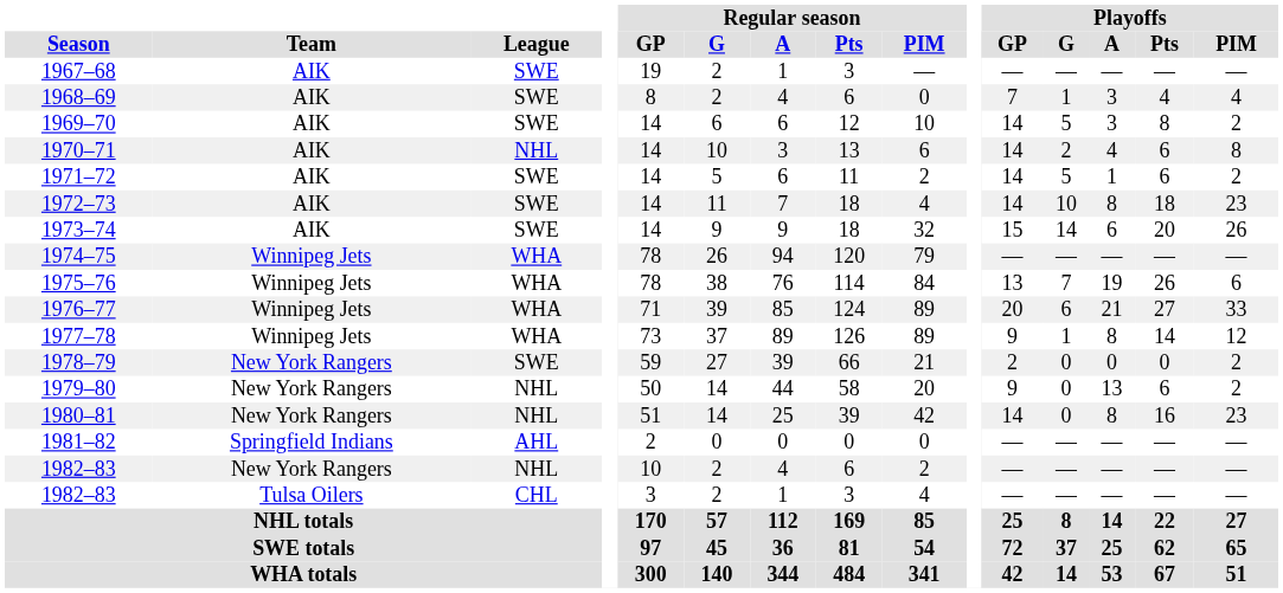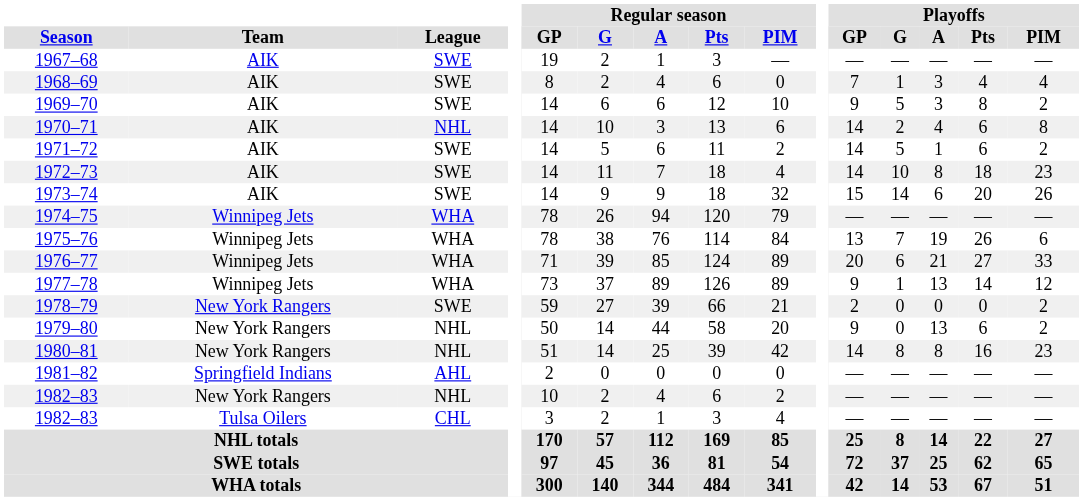 <table border="0" cellpadding="1" cellspacing="0" style="text-align:center; width:60em;">
 <tr style="background:#e0e0e0;">
 <th colspan="3"  bgcolor="#ffffff"> </th>
 <th rowspan="99" bgcolor="#ffffff"> </th>
 <th colspan="5">Regular season</th>
 <th rowspan="99" bgcolor="#ffffff"> </th>
 <th colspan="5">Playoffs</th>
 </tr>
 <tr style="background:#e0e0e0;">
 <th><a href='#'>Season</a></th>
 <th>Team</th>
 <th>League</th>
 <th>GP</th>
 <th><a href='#'>G</a></th>
 <th><a href='#'>A</a></th>
 <th><a href='#'>Pts</a></th>
 <th><a href='#'>PIM</a></th>
 <th>GP</th>
 <th>G</th>
 <th>A</th>
 <th>Pts</th>
 <th>PIM</th>
 </tr>
 <tr>
 <td><a href='#'>1967–68</a></td>
 <td><a href='#'>AIK</a></td>
 <td><a href='#'>SWE</a></td>
 <td>19</td>
 <td>2</td>
 <td>1</td>
 <td>3</td>
 <td>—</td>
 <td>—</td>
 <td>—</td>
 <td>—</td>
 <td>—</td>
 <td>—</td>
 </tr>
 <tr style="background:#f0f0f0;">
 <td><a href='#'>1968–69</a></td>
 <td>AIK</td>
 <td>SWE</td>
 <td>8</td>
 <td>2</td>
 <td>4</td>
 <td>6</td>
 <td>0</td>
 <td>7</td>
 <td>1</td>
 <td>3</td>
 <td>4</td>
 <td>4</td>
 </tr>
 <tr>
 <td><a href='#'>1969–70</a></td>
 <td>AIK</td>
 <td>SWE</td>
 <td>14</td>
 <td>6</td>
 <td>6</td>
 <td>12</td>
 <td>10</td>
-<td>14</td>
+<td>9</td>
 <td>5</td>
 <td>3</td>
 <td>8</td>
 <td>2</td>
 </tr>
 <tr style="background:#f0f0f0;">
 <td><a href='#'>1970–71</a></td>
 <td>AIK</td>
 <td><a href='#'>NHL</a></td>
 <td>14</td>
 <td>10</td>
 <td>3</td>
 <td>13</td>
 <td>6</td>
 <td>14</td>
 <td>2</td>
 <td>4</td>
 <td>6</td>
 <td>8</td>
 </tr>
 <tr>
 <td><a href='#'>1971–72</a></td>
 <td>AIK</td>
 <td>SWE</td>
 <td>14</td>
 <td>5</td>
 <td>6</td>
 <td>11</td>
 <td>2</td>
 <td>14</td>
 <td>5</td>
 <td>1</td>
 <td>6</td>
 <td>2</td>
 </tr>
 <tr style="background:#f0f0f0;">
 <td><a href='#'>1972–73</a></td>
 <td>AIK</td>
 <td>SWE</td>
 <td>14</td>
 <td>11</td>
 <td>7</td>
 <td>18</td>
 <td>4</td>
 <td>14</td>
 <td>10</td>
 <td>8</td>
 <td>18</td>
 <td>23</td>
 </tr>
 <tr>
 <td><a href='#'>1973–74</a></td>
 <td>AIK</td>
 <td>SWE</td>
 <td>14</td>
 <td>9</td>
 <td>9</td>
 <td>18</td>
 <td>32</td>
 <td>15</td>
 <td>14</td>
 <td>6</td>
 <td>20</td>
 <td>26</td>
 </tr>
 <tr style="background:#f0f0f0;">
 <td><a href='#'>1974–75</a></td>
 <td><a href='#'>Winnipeg Jets</a></td>
 <td><a href='#'>WHA</a></td>
 <td>78</td>
 <td>26</td>
 <td>94</td>
 <td>120</td>
 <td>79</td>
 <td>—</td>
 <td>—</td>
 <td>—</td>
 <td>—</td>
 <td>—</td>
 </tr>
 <tr>
 <td><a href='#'>1975–76</a></td>
 <td>Winnipeg Jets</td>
 <td>WHA</td>
 <td>78</td>
 <td>38</td>
 <td>76</td>
 <td>114</td>
 <td>84</td>
 <td>13</td>
 <td>7</td>
 <td>19</td>
 <td>26</td>
 <td>6</td>
 </tr>
 <tr style="background:#f0f0f0;">
 <td><a href='#'>1976–77</a></td>
 <td>Winnipeg Jets</td>
 <td>WHA</td>
 <td>71</td>
 <td>39</td>
 <td>85</td>
 <td>124</td>
 <td>89</td>
 <td>20</td>
 <td>6</td>
 <td>21</td>
 <td>27</td>
 <td>33</td>
 </tr>
 <tr>
 <td><a href='#'>1977–78</a></td>
 <td>Winnipeg Jets</td>
 <td>WHA</td>
 <td>73</td>
 <td>37</td>
 <td>89</td>
 <td>126</td>
 <td>89</td>
 <td>9</td>
 <td>1</td>
-<td>8</td>
+<td>13</td>
 <td>14</td>
 <td>12</td>
 </tr>
 <tr style="background:#f0f0f0;">
 <td><a href='#'>1978–79</a></td>
 <td><a href='#'>New York Rangers</a></td>
 <td>SWE</td>
 <td>59</td>
 <td>27</td>
 <td>39</td>
 <td>66</td>
 <td>21</td>
 <td>2</td>
 <td>0</td>
 <td>0</td>
 <td>0</td>
 <td>2</td>
 </tr>
 <tr>
 <td><a href='#'>1979–80</a></td>
 <td>New York Rangers</td>
 <td>NHL</td>
 <td>50</td>
 <td>14</td>
 <td>44</td>
 <td>58</td>
 <td>20</td>
 <td>9</td>
 <td>0</td>
 <td>13</td>
 <td>6</td>
 <td>2</td>
 </tr>
 <tr style="background:#f0f0f0;">
 <td><a href='#'>1980–81</a></td>
 <td>New York Rangers</td>
 <td>NHL</td>
 <td>51</td>
 <td>14</td>
 <td>25</td>
 <td>39</td>
 <td>42</td>
 <td>14</td>
-<td>0</td>
+<td>8</td>
 <td>8</td>
 <td>16</td>
 <td>23</td>
 </tr>
 <tr>
 <td><a href='#'>1981–82</a></td>
 <td><a href='#'>Springfield Indians</a></td>
 <td><a href='#'>AHL</a></td>
 <td>2</td>
 <td>0</td>
 <td>0</td>
 <td>0</td>
 <td>0</td>
 <td>—</td>
 <td>—</td>
 <td>—</td>
 <td>—</td>
 <td>—</td>
 </tr>
 <tr style="background:#f0f0f0;">
 <td><a href='#'>1982–83</a></td>
 <td>New York Rangers</td>
 <td>NHL</td>
 <td>10</td>
 <td>2</td>
 <td>4</td>
 <td>6</td>
 <td>2</td>
 <td>—</td>
 <td>—</td>
 <td>—</td>
 <td>—</td>
 <td>—</td>
 </tr>
 <tr>
 <td><a href='#'>1982–83</a></td>
 <td><a href='#'>Tulsa Oilers</a></td>
 <td><a href='#'>CHL</a></td>
 <td>3</td>
 <td>2</td>
 <td>1</td>
 <td>3</td>
 <td>4</td>
 <td>—</td>
 <td>—</td>
 <td>—</td>
 <td>—</td>
 <td>—</td>
 </tr>
 <tr style="background:#e0e0e0;">
 <th colspan="3">NHL totals</th>
 <th>170</th>
 <th>57</th>
 <th>112</th>
 <th>169</th>
 <th>85</th>
 <th>25</th>
 <th>8</th>
 <th>14</th>
 <th>22</th>
 <th>27</th>
 </tr>
 <tr style="background:#e0e0e0;">
 <th colspan="3">SWE totals</th>
 <th>97</th>
 <th>45</th>
 <th>36</th>
 <th>81</th>
 <th>54</th>
 <th>72</th>
 <th>37</th>
 <th>25</th>
 <th>62</th>
 <th>65</th>
 </tr>
 <tr style="background:#e0e0e0;">
 <th colspan="3">WHA totals</th>
 <th>300</th>
 <th>140</th>
 <th>344</th>
 <th>484</th>
 <th>341</th>
 <th>42</th>
 <th>14</th>
 <th>53</th>
 <th>67</th>
 <th>51</th>
 </tr>
 </table>
